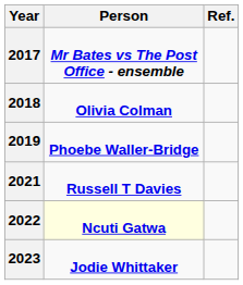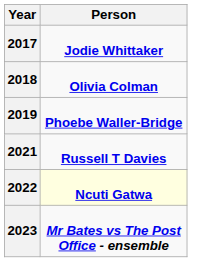 <table class="wikitable plainrowheaders">
 <tr>
 <th scope=col>Year</th>
 <th scope=col width=170px>Person</th>
-<th scope=col>Ref.</th>
 </tr>
 <tr>
 <th scope=row style="text-align:center;">2017</th>
-<td align=center><br><strong><em><a href='#'>Mr Bates vs The Post Office</a><em> - ensemble<strong></td>
-<td></td>
+<td align=center><br><strong><a href='#'>Jodie Whittaker</a></strong></td>
 </tr>
 <tr>
 <th scope=row style="text-align:center;">2018</th>
 <td align=center><br><strong><a href='#'>Olivia Colman</a></strong></td>
-<td></td>
 </tr>
 <tr>
 <th scope=row style="text-align:center;">2019</th>
 <td align=center><br><strong><a href='#'>Phoebe Waller-Bridge</a></strong></td>
-<td></td>
 </tr>
 <tr>
 <th scope=row style="text-align:center;">2021</th>
 <td align=center><br><strong><a href='#'>Russell T Davies</a></strong></td>
-<td></td>
 </tr>
 <tr>
 <th scope=row style="text-align:center;">2022</th>
 <td align=center style="background: lightyellow;"><br><strong><a href='#'>Ncuti Gatwa</a></strong></td>
-<td></td>
 </tr>
 <tr>
 <th scope=row style="text-align:center;">2023</th>
-<td align=center><br><strong><a href='#'>Jodie Whittaker</a></strong></td>
-<td></td>
+<td align=center><br><strong><em><a href='#'>Mr Bates vs The Post Office</a><em> - ensemble<strong></td>
 </tr>
 </table>
